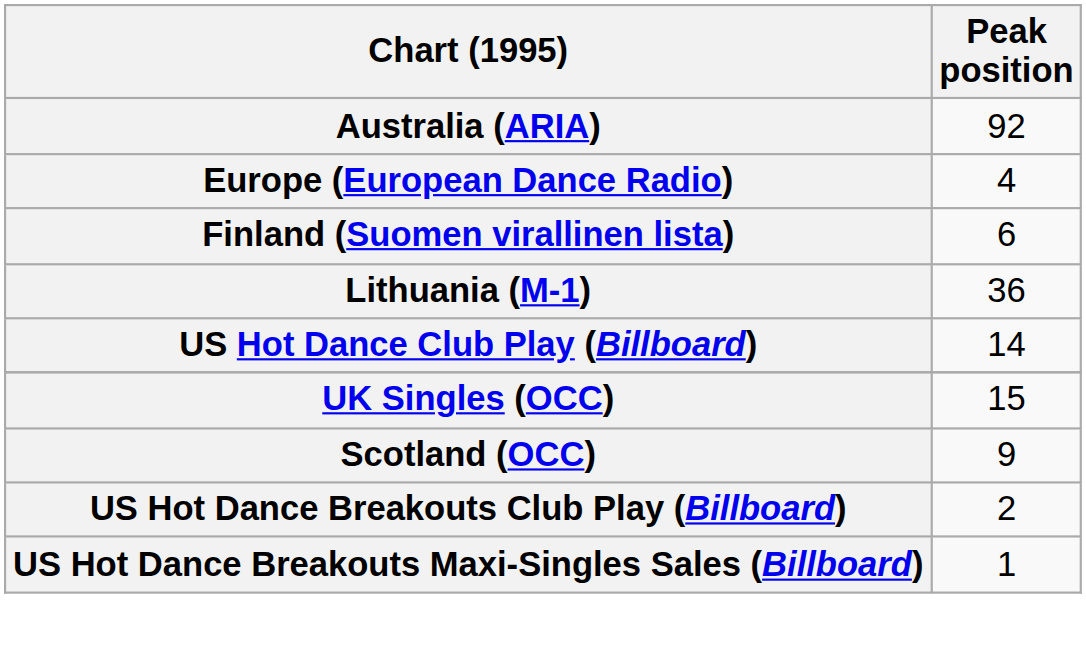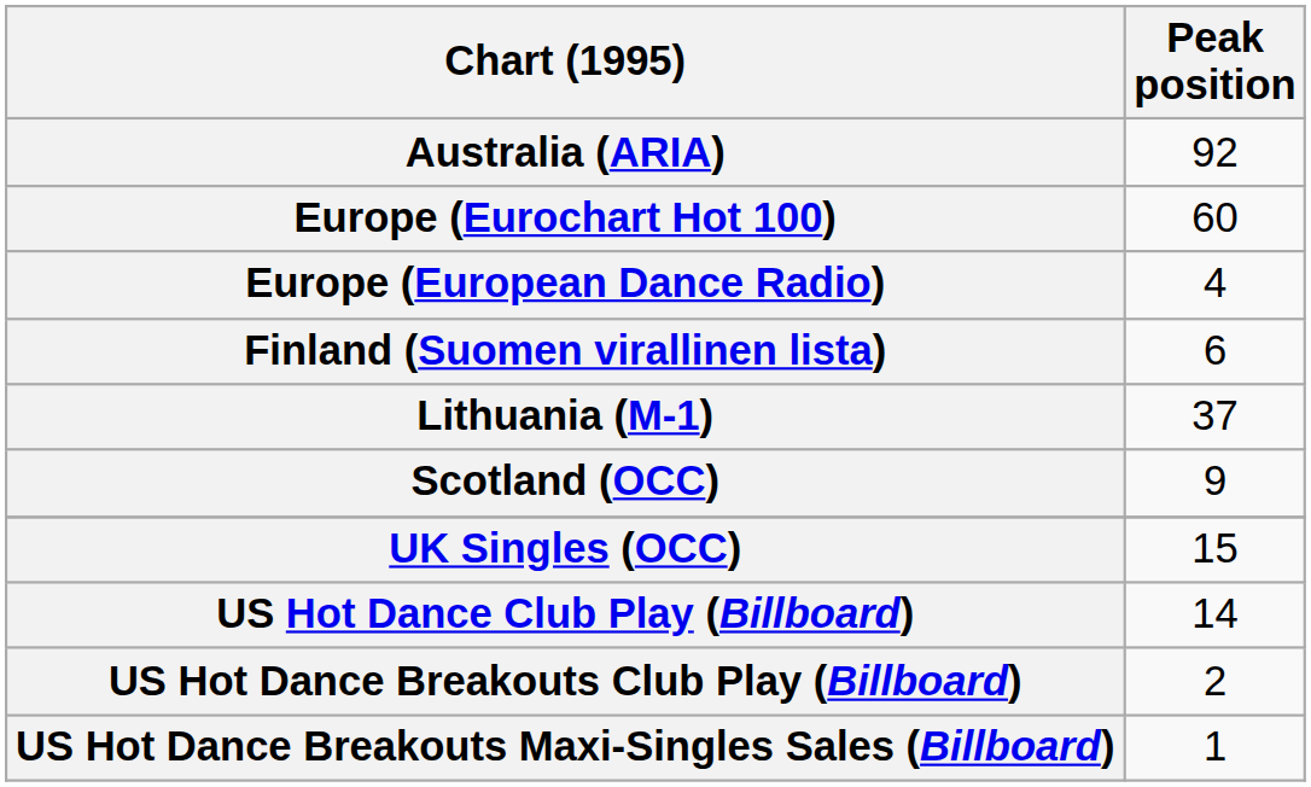 <table class="wikitable sortable plainrowheaders">
 <tr>
 <th>Chart (1995)</th>
 <th>Peak<br>position</th>
 </tr>
 <tr>
 <th scope="row">Australia (<a href='#'>ARIA</a>)</th>
 <td align="center">92</td>
+</tr>
+<tr>
+<th scope="row">Europe (<a href='#'>Eurochart Hot 100</a>)</th>
+<td align="center">60</td>
 </tr>
 <tr>
 <th scope="row">Europe (<a href='#'>European Dance Radio</a>)</th>
 <td align="center">4</td>
 </tr>
 <tr>
 <th scope="row">Finland (<a href='#'>Suomen virallinen lista</a>)</th>
 <td align="center">6</td>
 </tr>
 <tr>
 <th scope="row">Lithuania (<a href='#'>M-1</a>)</th>
-<td align="center">36</td>
+<td align="center">37</td>
 </tr>
 <tr>
-<th scope="row">US <a href='#'>Hot Dance Club Play</a> (<em><a href='#'>Billboard</a></em>)</th>
-<td align="center">14</td>
+<th scope="row">Scotland (<a href='#'>OCC</a>)</th>
+<td align="center">9</td>
 </tr>
 <tr>
 </tr>
 <tr>
 <th scope="row"><a href='#'>UK Singles</a> (<a href='#'>OCC</a>)</th>
 <td align="center">15</td>
 </tr>
 <tr>
-<th scope="row">Scotland (<a href='#'>OCC</a>)</th>
-<td align="center">9</td>
+<th scope="row">US <a href='#'>Hot Dance Club Play</a> (<em><a href='#'>Billboard</a></em>)</th>
+<td align="center">14</td>
 </tr>
 <tr>
 <th scope="row">US Hot Dance Breakouts Club Play (<em><a href='#'>Billboard</a></em>)</th>
 <td align="center">2</td>
 </tr>
 <tr>
 <th scope="row">US Hot Dance Breakouts Maxi-Singles Sales (<em><a href='#'>Billboard</a></em>)</th>
 <td align="center">1</td>
 </tr>
 </table>
